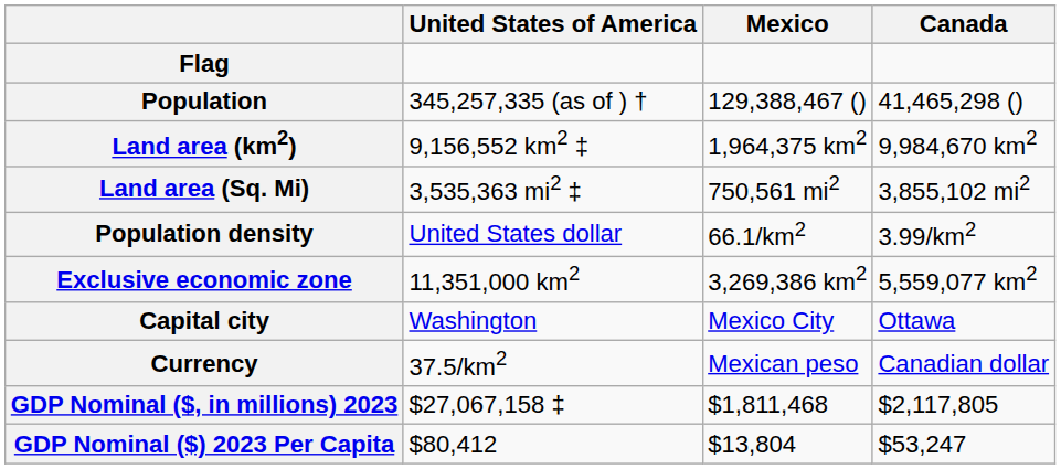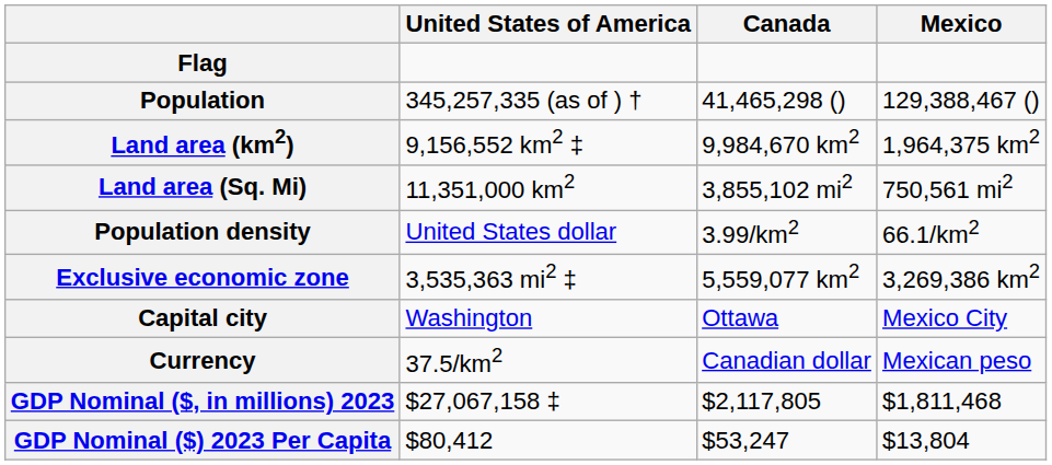 <table class="wikitable">
 <tr>
 <th></th>
 <th>United States of America</th>
+<th>Canada</th>
 <th>Mexico</th>
-<th>Canada</th>
 </tr>
 <tr>
 <th>Flag</th>
 <td style="text-align:center"></td>
 <td style="text-align:center"></td>
 <td style="text-align:center"></td>
 </tr>
 <tr>
 <th>Population</th>
 <td>345,257,335 (as of ) †</td>
+<td>41,465,298 ()</td>
 <td>129,388,467 ()</td>
-<td>41,465,298 ()</td>
 </tr>
 <tr>
 <th><a href='#'>Land area</a> (km<sup>2</sup>)</th>
 <td>9,156,552 km<sup>2</sup> ‡</td>
+<td>9,984,670 km<sup>2</sup></td>
 <td>1,964,375 km<sup>2</sup></td>
-<td>9,984,670 km<sup>2</sup></td>
 </tr>
 <tr>
 <th><a href='#'>Land area</a> (Sq. Mi)</th>
-<td>3,535,363 mi<sup>2</sup> ‡</td>
+<td>11,351,000 km<sup>2</sup></td>
+<td>3,855,102 mi<sup>2</sup></td>
 <td>750,561 mi<sup>2</sup></td>
-<td>3,855,102 mi<sup>2</sup></td>
 </tr>
 <tr>
 <th>Population density</th>
 <td><a href='#'>United States dollar</a></td>
+<td>3.99/km<sup>2</sup></td>
 <td>66.1/km<sup>2</sup></td>
-<td>3.99/km<sup>2</sup></td>
 </tr>
 <tr>
 <th><a href='#'>Exclusive economic zone</a></th>
-<td>11,351,000 km<sup>2</sup></td>
+<td>3,535,363 mi<sup>2</sup> ‡</td>
+<td>5,559,077 km<sup>2</sup></td>
 <td>3,269,386 km<sup>2</sup></td>
-<td>5,559,077 km<sup>2</sup></td>
 </tr>
 <tr>
 <th>Capital city</th>
 <td><a href='#'>Washington</a></td>
+<td><a href='#'>Ottawa</a></td>
 <td><a href='#'>Mexico City</a></td>
-<td><a href='#'>Ottawa</a></td>
 </tr>
 <tr>
 <th>Currency</th>
 <td>37.5/km<sup>2</sup></td>
+<td><a href='#'>Canadian dollar</a></td>
 <td><a href='#'>Mexican peso</a></td>
-<td><a href='#'>Canadian dollar</a></td>
 </tr>
 <tr>
 <th><a href='#'>GDP Nominal ($, in millions) 2023</a></th>
 <td>$27,067,158 ‡</td>
+<td>$2,117,805</td>
 <td>$1,811,468</td>
-<td>$2,117,805</td>
 </tr>
 <tr>
 <th><a href='#'>GDP Nominal ($) 2023 Per Capita</a></th>
 <td>$80,412</td>
+<td>$53,247</td>
 <td>$13,804</td>
-<td>$53,247</td>
 </tr>
 </table>
